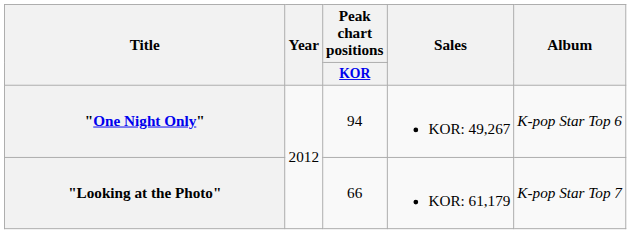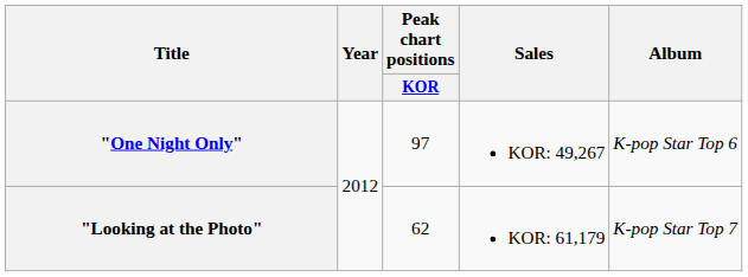 <table class="wikitable plainrowheaders" style="text-align:center;">
 <tr>
 <th rowspan="2" scope="col" style="width:18em;">Title</th>
 <th rowspan="2" scope="col">Year</th>
 <th scope="col">Peak chart positions</th>
 <th rowspan="2">Sales</th>
 <th rowspan="2">Album</th>
 </tr>
 <tr>
 <th scope="col" style="width:2.5em;font-size:90%;"><a href='#'>KOR</a><br></th>
 </tr>
 <tr>
 <th scope="row">"<a href='#'>One Night Only</a>"</th>
 <td rowspan="2">2012</td>
-<td>94</td>
+<td>97</td>
 <td><br><ul><li>KOR: 49,267</li></ul></td>
 <td><em>K-pop Star Top 6</em></td>
 </tr>
 <tr>
 <th scope="row">"Looking at the Photo" </th>
-<td>66</td>
+<td>62</td>
 <td><br><ul><li>KOR: 61,179</li></ul></td>
 <td><em>K-pop Star Top 7</em></td>
 </tr>
 </table>
